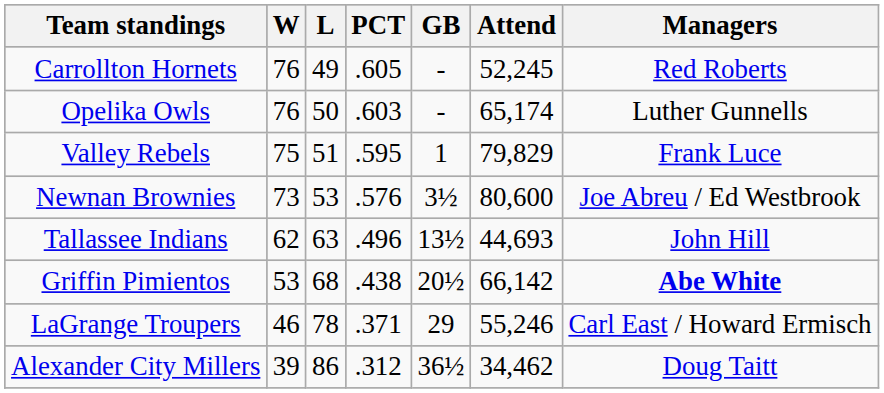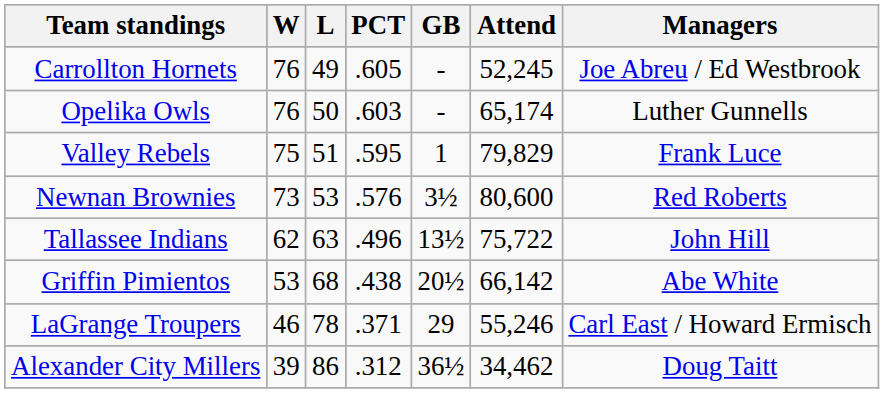 <table class="wikitable" style="text-align:center">
 <tr>
 <th>Team standings</th>
 <th>W</th>
 <th>L</th>
 <th>PCT</th>
 <th>GB</th>
 <th>Attend</th>
 <th>Managers</th>
 </tr>
 <tr>
 <td><a href='#'>Carrollton Hornets</a></td>
 <td>76</td>
 <td>49</td>
 <td>.605</td>
 <td>-</td>
 <td>52,245</td>
-<td><a href='#'>Red Roberts</a></td>
+<td><a href='#'>Joe Abreu</a> / Ed Westbrook</td>
 </tr>
 <tr>
 <td><a href='#'>Opelika Owls</a></td>
 <td>76</td>
 <td>50</td>
 <td>.603</td>
 <td>-</td>
 <td>65,174</td>
 <td>Luther Gunnells</td>
 </tr>
 <tr>
 <td><a href='#'>Valley Rebels</a></td>
 <td>75</td>
 <td>51</td>
 <td>.595</td>
 <td>1</td>
 <td>79,829</td>
 <td><a href='#'>Frank Luce</a></td>
 </tr>
 <tr>
 <td><a href='#'>Newnan Brownies</a></td>
 <td>73</td>
 <td>53</td>
 <td>.576</td>
 <td>3½</td>
 <td>80,600</td>
-<td><a href='#'>Joe Abreu</a> / Ed Westbrook</td>
+<td><a href='#'>Red Roberts</a></td>
 </tr>
 <tr>
 <td><a href='#'>Tallassee Indians</a></td>
 <td>62</td>
 <td>63</td>
 <td>.496</td>
 <td>13½</td>
-<td>44,693</td>
+<td>75,722</td>
 <td><a href='#'>John Hill</a></td>
 </tr>
 <tr>
 <td><a href='#'>Griffin Pimientos</a></td>
 <td>53</td>
 <td>68</td>
 <td>.438</td>
 <td>20½</td>
 <td>66,142</td>
-<td><strong><a href='#'>Abe White</a></strong></td>
+<td><a href='#'>Abe White</a></td>
 </tr>
 <tr>
 <td><a href='#'>LaGrange Troupers</a></td>
 <td>46</td>
 <td>78</td>
 <td>.371</td>
 <td>29</td>
 <td>55,246</td>
 <td><a href='#'>Carl East</a> / Howard Ermisch</td>
 </tr>
 <tr>
 <td><a href='#'>Alexander City Millers</a></td>
 <td>39</td>
 <td>86</td>
 <td>.312</td>
 <td>36½</td>
 <td>34,462</td>
 <td><a href='#'>Doug Taitt</a></td>
 </tr>
 </table>
